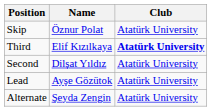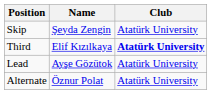 <table class="wikitable sortable">
 <tr>
 <th>Position</th>
 <th>Name</th>
 <th>Club</th>
 </tr>
 <tr>
 <td>Skip</td>
-<td><a href='#'>Öznur Polat</a></td>
+<td><a href='#'>Şeyda Zengin</a></td>
 <td><a href='#'>Atatürk University</a></td>
 </tr>
 <tr>
 <td>Third</td>
 <td><a href='#'>Elif Kızılkaya</a></td>
 <td><strong><a href='#'>Atatürk University</a></strong></td>
 </tr>
 <tr>
-<td>Second</td>
-<td><a href='#'>Dilşat Yıldız</a></td>
-<td><a href='#'>Atatürk University</a></td>
-</tr>
-<tr>
 <td>Lead</td>
 <td><a href='#'>Ayşe Gözütok</a></td>
 <td><a href='#'>Atatürk University</a></td>
 </tr>
 <tr>
 <td>Alternate</td>
-<td><a href='#'>Şeyda Zengin</a></td>
+<td><a href='#'>Öznur Polat</a></td>
 <td><a href='#'>Atatürk University</a></td>
 </tr>
 </table>
